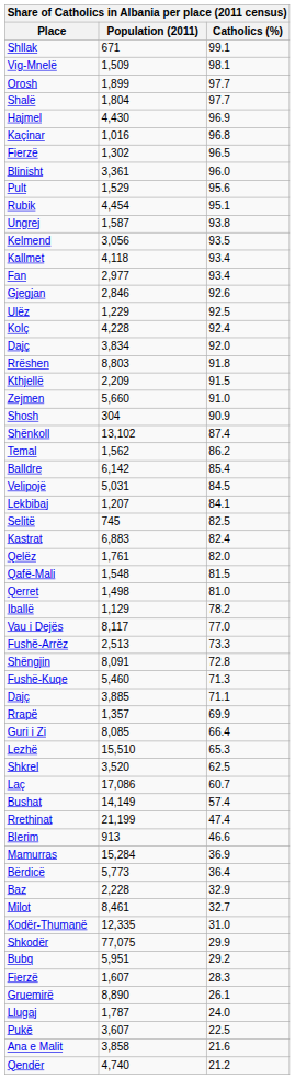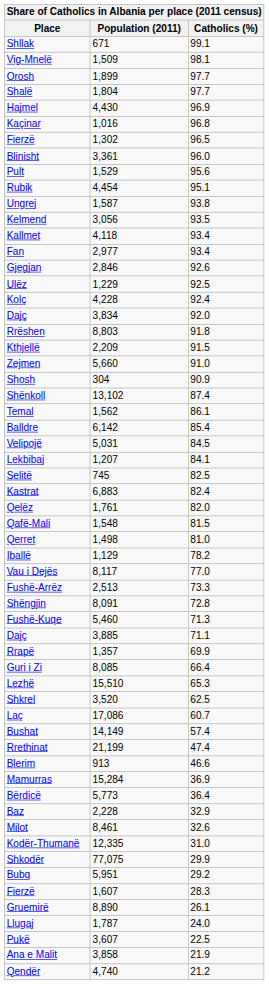 <table class="wikitable">
 <tr>
 <th colspan=3>Share of Catholics in Albania per place (2011 census)</th>
 </tr>
 <tr>
 <th>Place</th>
 <th>Population (2011)</th>
 <th>Catholics (%)</th>
 </tr>
 <tr>
 <td><a href='#'>Shllak</a></td>
 <td>671</td>
 <td>99.1</td>
 </tr>
 <tr>
 <td><a href='#'>Vig-Mnelë</a></td>
 <td>1,509</td>
 <td>98.1</td>
 </tr>
 <tr>
 <td><a href='#'>Orosh</a></td>
 <td>1,899</td>
 <td>97.7</td>
 </tr>
 <tr>
 <td><a href='#'>Shalë</a></td>
 <td>1,804</td>
 <td>97.7</td>
 </tr>
 <tr>
 <td><a href='#'>Hajmel</a></td>
 <td>4,430</td>
 <td>96.9</td>
 </tr>
 <tr>
 <td><a href='#'>Kaçinar</a></td>
 <td>1,016</td>
 <td>96.8</td>
 </tr>
 <tr>
 <td><a href='#'>Fierzë</a></td>
 <td>1,302</td>
 <td>96.5</td>
 </tr>
 <tr>
 <td><a href='#'>Blinisht</a></td>
 <td>3,361</td>
 <td>96.0</td>
 </tr>
 <tr>
 <td><a href='#'>Pult</a></td>
 <td>1,529</td>
 <td>95.6</td>
 </tr>
 <tr>
 <td><a href='#'>Rubik</a></td>
 <td>4,454</td>
 <td>95.1</td>
 </tr>
 <tr>
 <td><a href='#'>Ungrej</a></td>
 <td>1,587</td>
 <td>93.8</td>
 </tr>
 <tr>
 <td><a href='#'>Kelmend</a></td>
 <td>3,056</td>
 <td>93.5</td>
 </tr>
 <tr>
 <td><a href='#'>Kallmet</a></td>
 <td>4,118</td>
 <td>93.4</td>
 </tr>
 <tr>
 <td><a href='#'>Fan</a></td>
 <td>2,977</td>
 <td>93.4</td>
 </tr>
 <tr>
 <td><a href='#'>Gjegjan</a></td>
 <td>2,846</td>
 <td>92.6</td>
 </tr>
 <tr>
 <td><a href='#'>Ulëz</a></td>
 <td>1,229</td>
 <td>92.5</td>
 </tr>
 <tr>
 <td><a href='#'>Kolç</a></td>
 <td>4,228</td>
 <td>92.4</td>
 </tr>
 <tr>
 <td><a href='#'>Dajç</a></td>
 <td>3,834</td>
 <td>92.0</td>
 </tr>
 <tr>
 <td><a href='#'>Rrëshen</a></td>
 <td>8,803</td>
 <td>91.8</td>
 </tr>
 <tr>
 <td><a href='#'>Kthjellë</a></td>
 <td>2,209</td>
 <td>91.5</td>
 </tr>
 <tr>
 <td><a href='#'>Zejmen</a></td>
 <td>5,660</td>
 <td>91.0</td>
 </tr>
 <tr>
 <td><a href='#'>Shosh</a></td>
 <td>304</td>
 <td>90.9</td>
 </tr>
 <tr>
 <td><a href='#'>Shënkoll</a></td>
 <td>13,102</td>
 <td>87.4</td>
 </tr>
 <tr>
 <td><a href='#'>Temal</a></td>
 <td>1,562</td>
-<td>86.2</td>
+<td>86.1</td>
 </tr>
 <tr>
 <td><a href='#'>Balldre</a></td>
 <td>6,142</td>
 <td>85.4</td>
 </tr>
 <tr>
 <td><a href='#'>Velipojë</a></td>
 <td>5,031</td>
 <td>84.5</td>
 </tr>
 <tr>
 <td><a href='#'>Lekbibaj</a></td>
 <td>1,207</td>
 <td>84.1</td>
 </tr>
 <tr>
 <td><a href='#'>Selitë</a></td>
 <td>745</td>
 <td>82.5</td>
 </tr>
 <tr>
 <td><a href='#'>Kastrat</a></td>
 <td>6,883</td>
 <td>82.4</td>
 </tr>
 <tr>
 <td><a href='#'>Qelëz</a></td>
 <td>1,761</td>
 <td>82.0</td>
 </tr>
 <tr>
 <td><a href='#'>Qafë-Mali</a></td>
 <td>1,548</td>
 <td>81.5</td>
 </tr>
 <tr>
 <td><a href='#'>Qerret</a></td>
 <td>1,498</td>
 <td>81.0</td>
 </tr>
 <tr>
 <td><a href='#'>Iballë</a></td>
 <td>1,129</td>
 <td>78.2</td>
 </tr>
 <tr>
 <td><a href='#'>Vau i Dejës</a></td>
 <td>8,117</td>
 <td>77.0</td>
 </tr>
 <tr>
 <td><a href='#'>Fushë-Arrëz</a></td>
 <td>2,513</td>
 <td>73.3</td>
 </tr>
 <tr>
 <td><a href='#'>Shëngjin</a></td>
 <td>8,091</td>
 <td>72.8</td>
 </tr>
 <tr>
 <td><a href='#'>Fushë-Kuqe</a></td>
 <td>5,460</td>
 <td>71.3</td>
 </tr>
 <tr>
 <td><a href='#'>Dajç</a></td>
 <td>3,885</td>
 <td>71.1</td>
 </tr>
 <tr>
 <td><a href='#'>Rrapë</a></td>
 <td>1,357</td>
 <td>69.9</td>
 </tr>
 <tr>
 <td><a href='#'>Guri i Zi</a></td>
 <td>8,085</td>
 <td>66.4</td>
 </tr>
 <tr>
 <td><a href='#'>Lezhë</a></td>
 <td>15,510</td>
 <td>65.3</td>
 </tr>
 <tr>
 <td><a href='#'>Shkrel</a></td>
 <td>3,520</td>
 <td>62.5</td>
 </tr>
 <tr>
 <td><a href='#'>Laç</a></td>
 <td>17,086</td>
 <td>60.7</td>
 </tr>
 <tr>
 <td><a href='#'>Bushat</a></td>
 <td>14,149</td>
 <td>57.4</td>
 </tr>
 <tr>
 <td><a href='#'>Rrethinat</a></td>
 <td>21,199</td>
 <td>47.4</td>
 </tr>
 <tr>
 <td><a href='#'>Blerim</a></td>
 <td>913</td>
 <td>46.6</td>
 </tr>
 <tr>
 <td><a href='#'>Mamurras</a></td>
 <td>15,284</td>
 <td>36.9</td>
 </tr>
 <tr>
 <td><a href='#'>Bërdicë</a></td>
 <td>5,773</td>
 <td>36.4</td>
 </tr>
 <tr>
 <td><a href='#'>Baz</a></td>
 <td>2,228</td>
 <td>32.9</td>
 </tr>
 <tr>
 <td><a href='#'>Milot</a></td>
 <td>8,461</td>
-<td>32.7</td>
+<td>32.6</td>
 </tr>
 <tr>
 <td><a href='#'>Kodër-Thumanë</a></td>
 <td>12,335</td>
 <td>31.0</td>
 </tr>
 <tr>
 <td><a href='#'>Shkodër</a></td>
 <td>77,075</td>
 <td>29.9</td>
 </tr>
 <tr>
 <td><a href='#'>Bubq</a></td>
 <td>5,951</td>
 <td>29.2</td>
 </tr>
 <tr>
 <td><a href='#'>Fierzë</a></td>
 <td>1,607</td>
 <td>28.3</td>
 </tr>
 <tr>
 <td><a href='#'>Gruemirë</a></td>
 <td>8,890</td>
 <td>26.1</td>
 </tr>
 <tr>
 <td><a href='#'>Llugaj</a></td>
 <td>1,787</td>
 <td>24.0</td>
 </tr>
 <tr>
 <td><a href='#'>Pukë</a></td>
 <td>3,607</td>
 <td>22.5</td>
 </tr>
 <tr>
 <td><a href='#'>Ana e Malit</a></td>
 <td>3,858</td>
-<td>21.6</td>
+<td>21.9</td>
 </tr>
 <tr>
 <td><a href='#'>Qendër</a></td>
 <td>4,740</td>
 <td>21.2</td>
 </tr>
 </table>
